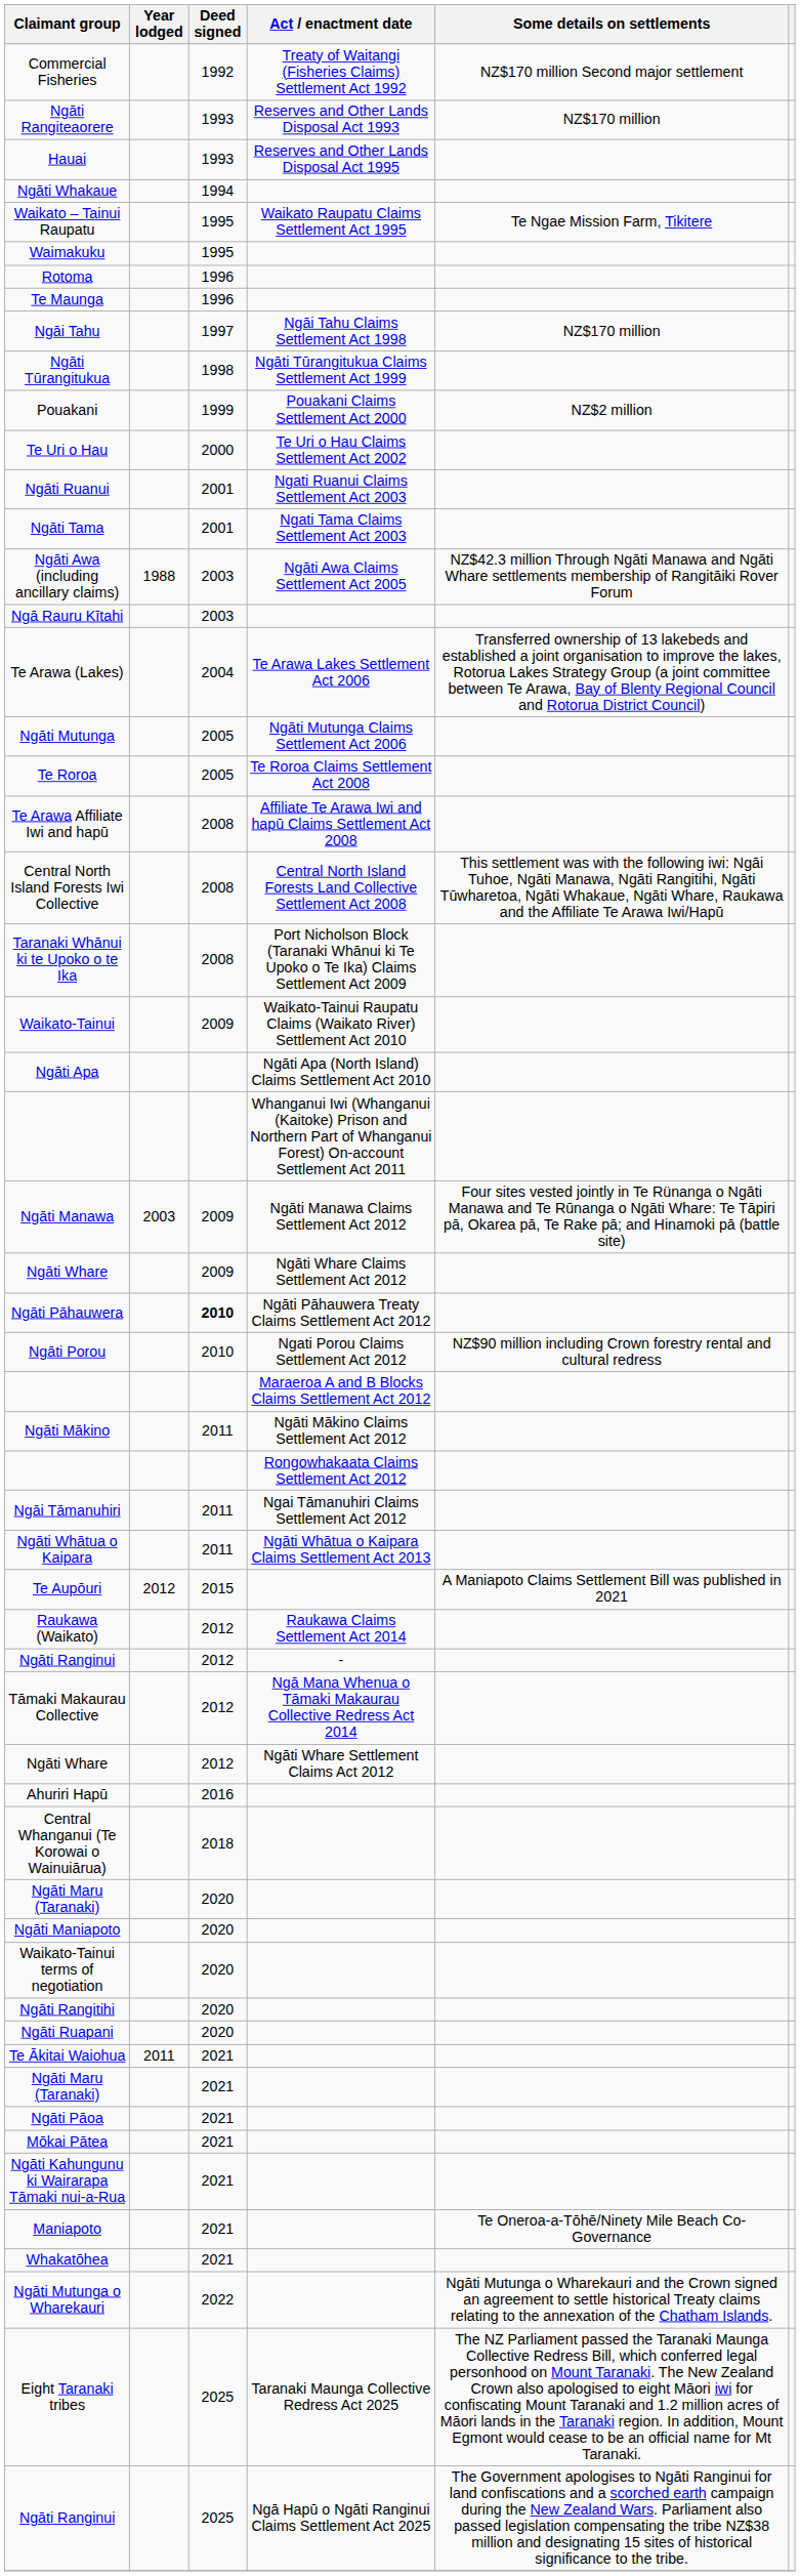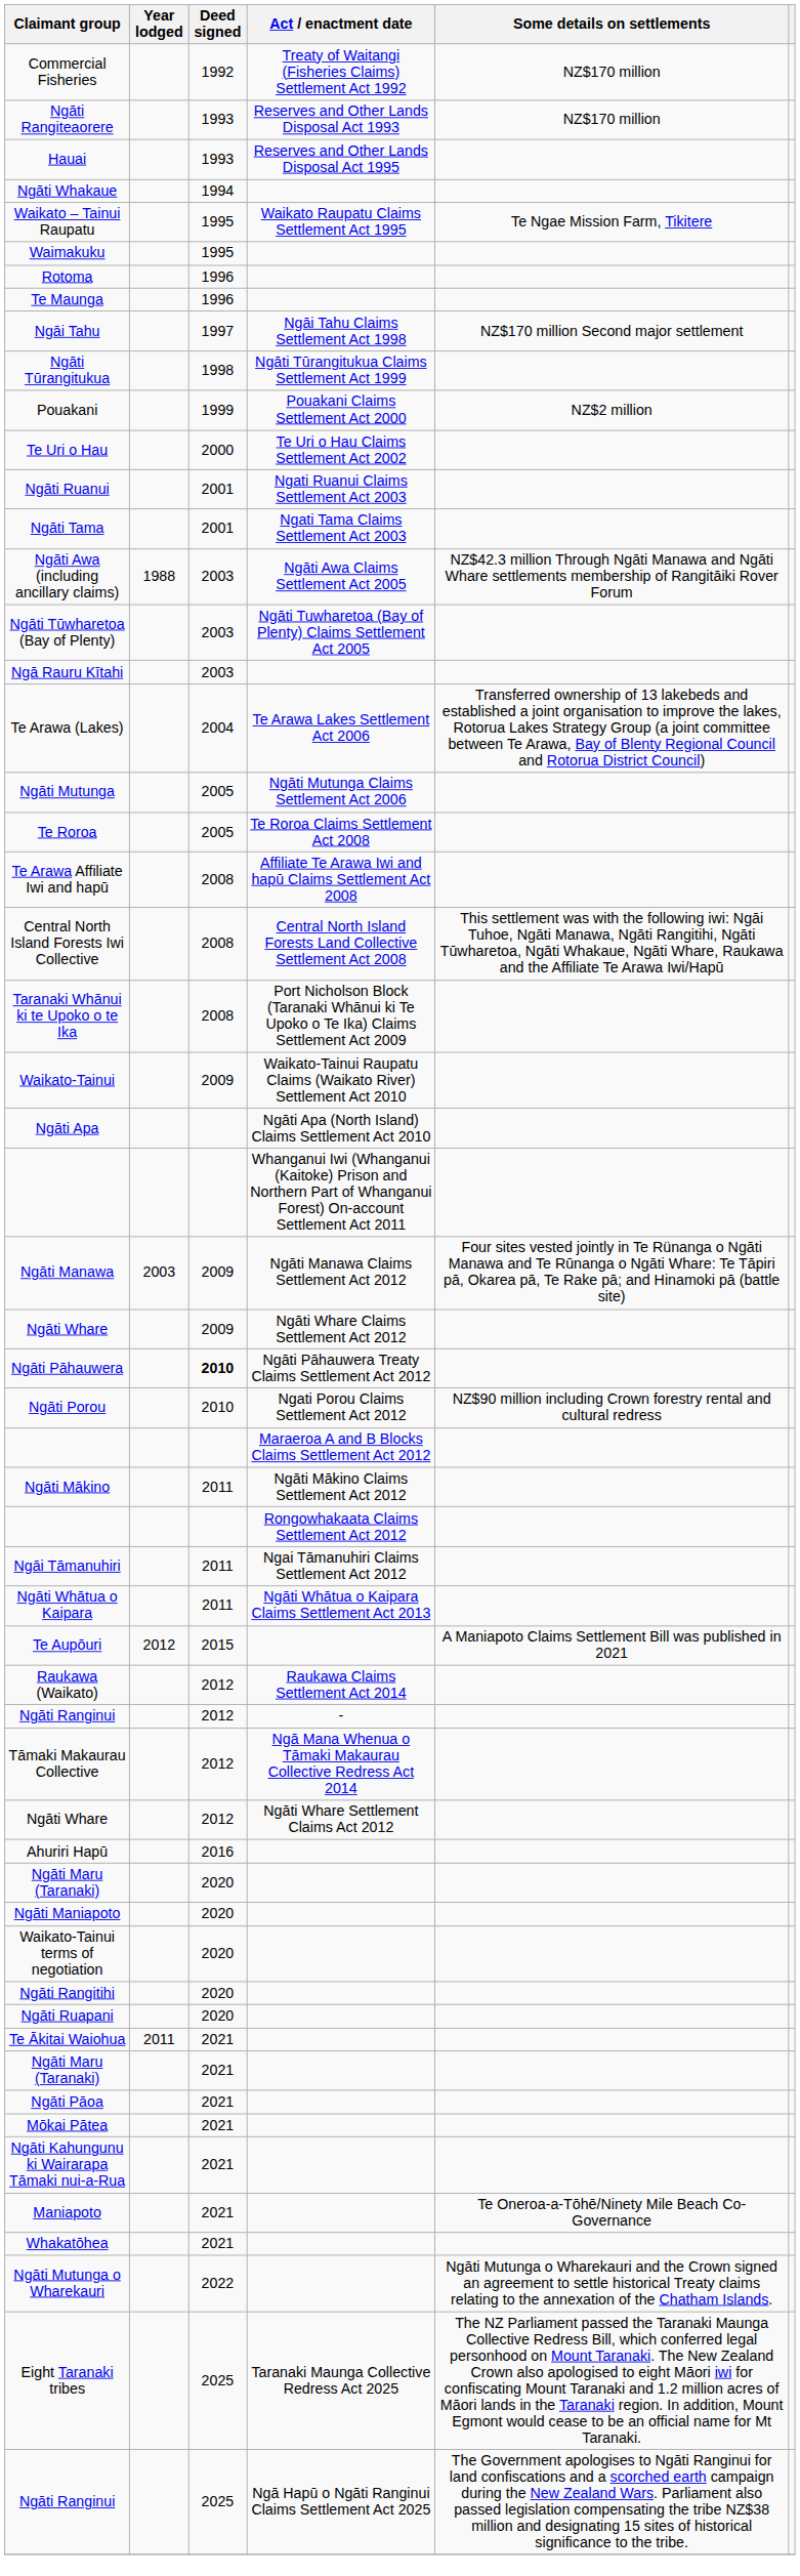 <table class="wikitable sortable plainrowheaders" style="text-align:center;">
 <tr>
 <th scope="col">Claimant group</th>
 <th>Year lodged</th>
 <th scope="col">Deed signed</th>
 <th scope="col"><a href='#'>Act</a> / enactment date</th>
 <th scope="col" class="unsortable">Some details on settlements</th>
 <th scope="col" class="unsortable"></th>
 </tr>
 <tr>
 <td>Commercial Fisheries</td>
 <td></td>
 <td>1992</td>
 <td><a href='#'>Treaty of Waitangi (Fisheries Claims) Settlement Act 1992</a></td>
-<td>NZ$170 million Second major settlement</td>
+<td>NZ$170 million</td>
 <td></td>
 </tr>
 <tr>
 <td><a href='#'>Ngāti Rangiteaorere</a></td>
 <td></td>
 <td>1993</td>
 <td><a href='#'>Reserves and Other Lands Disposal Act 1993</a></td>
 <td>NZ$170 million</td>
 <td></td>
 </tr>
 <tr>
 <td><a href='#'>Hauai</a></td>
 <td></td>
 <td>1993</td>
 <td><a href='#'>Reserves and Other Lands Disposal Act 1995</a></td>
 <td></td>
 <td></td>
 </tr>
 <tr>
 <td><a href='#'>Ngāti Whakaue</a></td>
 <td></td>
 <td>1994</td>
 <td></td>
 <td></td>
 <td></td>
 </tr>
 <tr>
 <td><a href='#'>Waikato – Tainui</a> Raupatu</td>
 <td></td>
 <td>1995</td>
 <td><a href='#'>Waikato Raupatu Claims Settlement Act 1995</a></td>
 <td>Te Ngae Mission Farm, <a href='#'>Tikitere</a></td>
 <td></td>
 </tr>
 <tr>
 <td><a href='#'>Waimakuku</a></td>
 <td></td>
 <td>1995</td>
 <td></td>
 <td></td>
 <td></td>
 </tr>
 <tr>
 <td><a href='#'>Rotoma</a></td>
 <td></td>
 <td>1996</td>
 <td></td>
 <td></td>
 <td></td>
 </tr>
 <tr>
 <td><a href='#'>Te Maunga</a></td>
 <td></td>
 <td>1996</td>
 <td></td>
 <td></td>
 <td></td>
 </tr>
 <tr>
 <td><a href='#'>Ngāi Tahu</a></td>
 <td></td>
 <td>1997</td>
 <td><a href='#'>Ngāi Tahu Claims Settlement Act 1998</a></td>
-<td>NZ$170 million</td>
+<td>NZ$170 million Second major settlement</td>
 <td></td>
 </tr>
 <tr>
 <td><a href='#'>Ngāti Tūrangitukua</a></td>
 <td></td>
 <td>1998</td>
 <td><a href='#'>Ngāti Tūrangitukua Claims Settlement Act 1999</a></td>
 <td></td>
 <td></td>
 </tr>
 <tr>
 <td>Pouakani</td>
 <td></td>
 <td>1999</td>
 <td><a href='#'>Pouakani Claims Settlement Act 2000</a></td>
 <td>NZ$2 million</td>
 <td></td>
 </tr>
 <tr>
 <td><a href='#'>Te Uri o Hau</a></td>
 <td></td>
 <td>2000</td>
 <td><a href='#'>Te Uri o Hau Claims Settlement Act 2002</a></td>
 <td></td>
 <td></td>
 </tr>
 <tr>
 <td><a href='#'>Ngāti Ruanui</a></td>
 <td></td>
 <td>2001</td>
 <td><a href='#'>Ngati Ruanui Claims Settlement Act 2003</a></td>
 <td></td>
 <td></td>
 </tr>
 <tr>
 <td><a href='#'>Ngāti Tama</a></td>
 <td></td>
 <td>2001</td>
 <td><a href='#'>Ngati Tama Claims Settlement Act 2003</a></td>
 <td></td>
 <td></td>
 </tr>
 <tr>
 <td><a href='#'>Ngāti Awa</a> (including ancillary claims)</td>
 <td>1988</td>
 <td>2003</td>
 <td><a href='#'>Ngāti Awa Claims Settlement Act 2005</a></td>
 <td>NZ$42.3 million Through Ngāti Manawa and Ngāti Whare settlements membership of Rangitāiki Rover Forum</td>
+<td></td>
+</tr>
+<tr>
+<td><a href='#'>Ngāti Tūwharetoa</a> (Bay of Plenty)</td>
+<td></td>
+<td>2003</td>
+<td><a href='#'>Ngāti Tuwharetoa (Bay of Plenty) Claims Settlement Act 2005</a></td>
+<td></td>
 <td></td>
 </tr>
 <tr>
 <td><a href='#'>Ngā Rauru Kītahi</a></td>
 <td></td>
 <td>2003</td>
 <td></td>
 <td></td>
 <td></td>
 </tr>
 <tr>
 <td>Te Arawa (Lakes)</td>
 <td></td>
 <td>2004</td>
 <td><a href='#'>Te Arawa Lakes Settlement Act 2006</a></td>
 <td>Transferred ownership of 13 lakebeds and established a joint organisation to improve the lakes, Rotorua Lakes Strategy Group (a joint committee between Te Arawa, <a href='#'>Bay of Blenty Regional Council</a> and <a href='#'>Rotorua District Council</a>)</td>
 <td></td>
 </tr>
 <tr>
 <td><a href='#'>Ngāti Mutunga</a></td>
 <td></td>
 <td>2005</td>
 <td><a href='#'>Ngāti Mutunga Claims Settlement Act 2006</a></td>
 <td></td>
 <td></td>
 </tr>
 <tr>
 <td><a href='#'>Te Roroa</a></td>
 <td></td>
 <td>2005</td>
 <td><a href='#'>Te Roroa Claims Settlement Act 2008</a></td>
 <td></td>
 <td></td>
 </tr>
 <tr>
 <td><a href='#'>Te Arawa</a> Affiliate Iwi and hapū</td>
 <td></td>
 <td>2008</td>
 <td><a href='#'>Affiliate Te Arawa Iwi and hapū Claims Settlement Act 2008</a></td>
 <td></td>
 <td></td>
 </tr>
 <tr>
 <td>Central North Island Forests Iwi Collective</td>
 <td></td>
 <td>2008</td>
 <td><a href='#'>Central North Island Forests Land Collective Settlement Act 2008</a></td>
 <td>This settlement was with the following iwi: Ngāi Tuhoe, Ngāti Manawa, Ngāti Rangitihi, Ngāti Tūwharetoa, Ngāti Whakaue, Ngāti Whare, Raukawa and the Affiliate Te Arawa Iwi/Hapū</td>
 <td></td>
 </tr>
 <tr>
 <td><a href='#'>Taranaki Whānui ki te Upoko o te Ika</a></td>
 <td></td>
 <td>2008</td>
 <td>Port Nicholson Block (Taranaki Whānui ki Te Upoko o Te Ika) Claims Settlement Act 2009</td>
 <td></td>
 <td></td>
 </tr>
 <tr>
 <td><a href='#'>Waikato-Tainui</a></td>
 <td></td>
 <td>2009</td>
 <td>Waikato-Tainui Raupatu Claims (Waikato River) Settlement Act 2010</td>
 <td></td>
 <td></td>
 </tr>
 <tr>
 <td><a href='#'>Ngāti Apa</a></td>
 <td></td>
 <td></td>
 <td>Ngāti Apa (North Island) Claims Settlement Act 2010</td>
 <td></td>
 <td></td>
 </tr>
 <tr>
 <td></td>
 <td></td>
 <td></td>
 <td>Whanganui Iwi (Whanganui (Kaitoke) Prison and Northern Part of Whanganui Forest) On-account Settlement Act 2011</td>
 <td></td>
 <td></td>
 </tr>
 <tr>
 <td><a href='#'>Ngāti Manawa</a></td>
 <td>2003</td>
 <td>2009</td>
 <td>Ngāti Manawa Claims Settlement Act 2012</td>
 <td>Four sites vested jointly in Te Rünanga o Ngāti Manawa and Te Rūnanga o Ngāti Whare: Te Tāpiri pā, Okarea pā, Te Rake pā; and Hinamoki pā (battle site)</td>
 <td></td>
 </tr>
 <tr>
 <td><a href='#'>Ngāti Whare</a></td>
 <td></td>
 <td>2009</td>
 <td>Ngāti Whare Claims Settlement Act 2012</td>
 <td></td>
 <td></td>
 </tr>
 <tr>
 <td><a href='#'>Ngāti Pāhauwera</a></td>
 <td></td>
 <td><strong>2010</strong></td>
 <td>Ngāti Pāhauwera Treaty Claims Settlement Act 2012</td>
 <td></td>
 <td></td>
 </tr>
 <tr>
 <td><a href='#'>Ngāti Porou</a></td>
 <td></td>
 <td>2010</td>
 <td>Ngati Porou Claims Settlement Act 2012</td>
 <td>NZ$90 million including Crown forestry rental and cultural redress</td>
 <td></td>
 </tr>
 <tr>
 <td></td>
 <td></td>
 <td></td>
 <td><a href='#'>Maraeroa A and B Blocks Claims Settlement Act 2012</a></td>
 <td></td>
 <td></td>
 </tr>
 <tr>
 <td><a href='#'>Ngāti Mākino</a></td>
 <td></td>
 <td>2011</td>
 <td>Ngāti Mākino Claims Settlement Act 2012</td>
 <td></td>
 <td></td>
 </tr>
 <tr>
 <td></td>
 <td></td>
 <td></td>
 <td><a href='#'>Rongowhakaata Claims Settlement Act 2012</a></td>
 <td></td>
 <td></td>
 </tr>
 <tr>
 <td><a href='#'>Ngāi Tāmanuhiri</a></td>
 <td></td>
 <td>2011</td>
 <td>Ngai Tāmanuhiri Claims Settlement Act 2012</td>
 <td></td>
 <td></td>
 </tr>
 <tr>
 <td><a href='#'>Ngāti Whātua o Kaipara</a></td>
 <td></td>
 <td>2011</td>
 <td><a href='#'>Ngāti Whātua o Kaipara Claims Settlement Act 2013</a></td>
 <td></td>
 <td></td>
 </tr>
 <tr>
 <td><a href='#'>Te Aupōuri</a></td>
 <td>2012</td>
 <td>2015</td>
 <td></td>
 <td>A Maniapoto Claims Settlement Bill was published in 2021</td>
 <td></td>
 </tr>
 <tr>
 <td><a href='#'>Raukawa</a> (Waikato)</td>
 <td></td>
 <td>2012</td>
 <td><a href='#'>Raukawa Claims Settlement Act 2014</a></td>
 <td></td>
 <td></td>
 </tr>
 <tr>
 <td><a href='#'>Ngāti Ranginui</a></td>
 <td></td>
 <td>2012</td>
 <td>-</td>
 <td></td>
 <td></td>
 </tr>
 <tr>
 <td>Tāmaki Makaurau Collective</td>
 <td></td>
 <td>2012</td>
 <td><a href='#'>Ngā Mana Whenua o Tāmaki Makaurau Collective Redress Act 2014</a></td>
 <td></td>
 <td></td>
 </tr>
 <tr>
 <td>Ngāti Whare</td>
 <td></td>
 <td>2012</td>
 <td>Ngāti Whare Settlement Claims Act 2012</td>
 <td></td>
 <td></td>
 </tr>
 <tr>
 <td>Ahuriri Hapū</td>
 <td></td>
 <td>2016</td>
 <td></td>
 <td></td>
 <td></td>
 </tr>
 <tr>
-<td>Central Whanganui (Te Korowai o Wainuiārua)</td>
-<td></td>
-<td>2018</td>
-<td></td>
-<td></td>
-<td></td>
-</tr>
-<tr>
 <td><a href='#'>Ngāti Maru (Taranaki)</a></td>
 <td></td>
 <td>2020</td>
 <td></td>
 <td></td>
 <td></td>
 </tr>
 <tr>
 <td><a href='#'>Ngāti Maniapoto</a></td>
 <td></td>
 <td>2020</td>
 <td></td>
 <td></td>
 <td></td>
 </tr>
 <tr>
 <td>Waikato-Tainui terms of negotiation</td>
 <td></td>
 <td>2020</td>
 <td></td>
 <td></td>
 <td></td>
 </tr>
 <tr>
 <td><a href='#'>Ngāti Rangitihi</a></td>
 <td></td>
 <td>2020</td>
 <td></td>
 <td></td>
 <td></td>
 </tr>
 <tr>
 <td><a href='#'>Ngāti Ruapani</a></td>
 <td></td>
 <td>2020</td>
 <td></td>
 <td></td>
 <td></td>
 </tr>
 <tr>
 <td><a href='#'>Te Ākitai Waiohua</a></td>
 <td>2011</td>
 <td>2021</td>
 <td></td>
 <td></td>
 <td></td>
 </tr>
 <tr>
 <td><a href='#'>Ngāti Maru (Taranaki)</a></td>
 <td></td>
 <td>2021</td>
 <td></td>
 <td></td>
 <td></td>
 </tr>
 <tr>
 <td><a href='#'>Ngāti Pāoa</a></td>
 <td></td>
 <td>2021</td>
 <td></td>
 <td></td>
 <td></td>
 </tr>
 <tr>
 <td><a href='#'>Mōkai Pātea</a></td>
 <td></td>
 <td>2021</td>
 <td></td>
 <td></td>
 <td></td>
 </tr>
 <tr>
 <td><a href='#'>Ngāti Kahungunu ki Wairarapa Tāmaki nui-a-Rua</a></td>
 <td></td>
 <td>2021</td>
 <td></td>
 <td></td>
 <td></td>
 </tr>
 <tr>
 <td><a href='#'>Maniapoto</a></td>
 <td></td>
 <td>2021</td>
 <td></td>
 <td>Te Oneroa-a-Tōhē/Ninety Mile Beach Co-Governance</td>
 <td></td>
 </tr>
 <tr>
 <td><a href='#'>Whakatōhea</a></td>
 <td></td>
 <td>2021</td>
 <td></td>
 <td></td>
 <td></td>
 </tr>
 <tr>
 <td><a href='#'>Ngāti Mutunga o Wharekauri</a></td>
 <td></td>
 <td>2022</td>
 <td></td>
 <td>Ngāti Mutunga o Wharekauri and the Crown signed an agreement to settle historical Treaty claims relating to the annexation of the <a href='#'>Chatham Islands</a>.</td>
 <td></td>
 </tr>
 <tr>
 <td>Eight <a href='#'>Taranaki</a> tribes</td>
 <td></td>
 <td>2025</td>
 <td>Taranaki Maunga Collective Redress Act 2025</td>
 <td>The NZ Parliament passed the Taranaki Maunga Collective Redress Bill, which conferred legal personhood on <a href='#'>Mount Taranaki</a>. The New Zealand Crown also apologised to eight Māori <a href='#'>iwi</a> for confiscating Mount Taranaki and 1.2 million acres of Māori lands in the <a href='#'>Taranaki</a> region. In addition, Mount Egmont would cease to be an official name for Mt Taranaki.</td>
 <td></td>
 </tr>
 <tr>
 <td><a href='#'>Ngāti Ranginui</a></td>
 <td></td>
 <td>2025</td>
 <td>Ngā Hapū o Ngāti Ranginui Claims Settlement Act 2025</td>
 <td>The Government apologises to Ngāti Ranginui for land confiscations and a <a href='#'>scorched earth</a> campaign during the <a href='#'>New Zealand Wars</a>. Parliament also passed legislation compensating the tribe NZ$38 million and designating 15 sites of historical significance to the tribe.</td>
 <td></td>
 </tr>
 <tr>
 </tr>
 </table>
